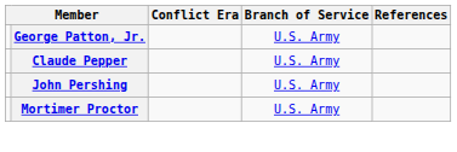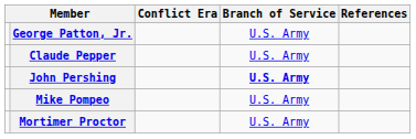 <table class=wikitable style="text-align:center">
 <tr>
 <th scope="col" colspan="2">Member</th>
 <th scope="col">Conflict Era</th>
 <th scope="col">Branch of Service</th>
 <th scope="col">References</th>
 </tr>
 <tr style="height:2em;">
 <td></td>
 <th scope="row"><a href='#'>George Patton, Jr.</a></th>
 <td></td>
 <td><a href='#'>U.S. Army</a></td>
 <td></td>
 </tr>
 <tr style="height:2em;">
 <td></td>
 <th scope="row"><a href='#'>Claude Pepper</a></th>
 <td></td>
 <td><a href='#'>U.S. Army</a></td>
 <td></td>
 </tr>
 <tr style="height:2em;">
 <td></td>
 <th scope="row"><a href='#'>John Pershing</a></th>
 <td></td>
+<td><strong><a href='#'>U.S. Army</a></strong></td>
+<td></td>
+</tr>
+<tr style="height:2em;">
+<td></td>
+<th scope="row"><a href='#'>Mike Pompeo</a></th>
+<td></td>
 <td><a href='#'>U.S. Army</a></td>
 <td></td>
 </tr>
 <tr style="height:2em;">
 <td></td>
 <th scope="row"><a href='#'>Mortimer Proctor</a></th>
 <td></td>
 <td><a href='#'>U.S. Army</a></td>
 <td></td>
 </tr>
 </table>
